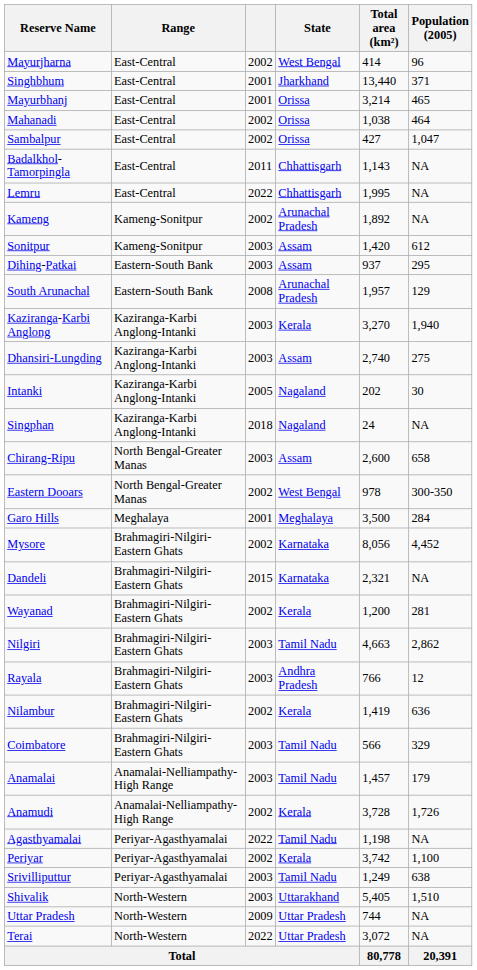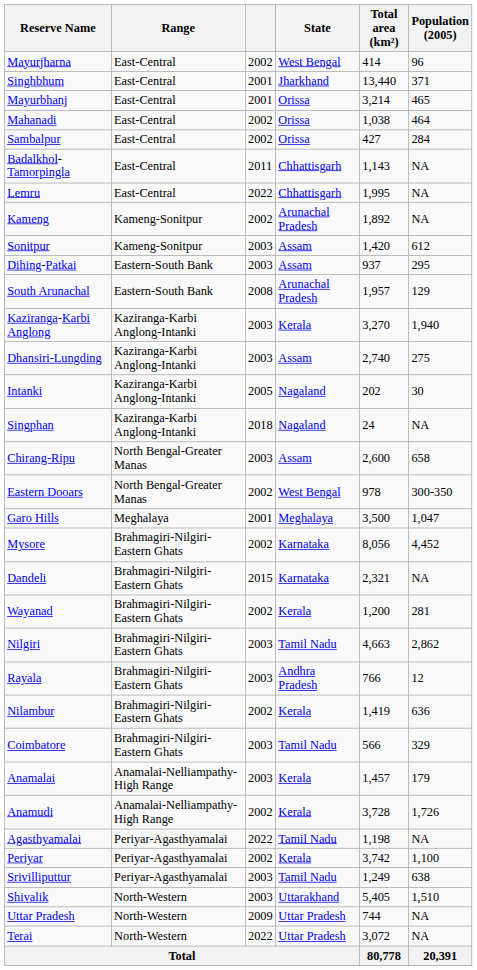 <table class="wikitable sortable static-row-numbers static-row-header-text">
 <tr>
 <th>Reserve Name</th>
 <th>Range</th>
 <th></th>
 <th>State</th>
 <th>Total area <br> (km²)</th>
 <th>Population <br> (2005)</th>
 </tr>
 <tr>
 <td><a href='#'>Mayurjharna</a></td>
 <td>East-Central</td>
 <td>2002</td>
 <td><a href='#'>West Bengal</a></td>
 <td>414</td>
 <td>96</td>
 </tr>
 <tr>
 <td><a href='#'>Singhbhum</a></td>
 <td>East-Central</td>
 <td>2001</td>
 <td><a href='#'>Jharkhand</a></td>
 <td>13,440</td>
 <td>371</td>
 </tr>
 <tr>
 <td><a href='#'>Mayurbhanj</a></td>
 <td>East-Central</td>
 <td>2001</td>
 <td><a href='#'>Orissa</a></td>
 <td>3,214</td>
 <td>465</td>
 </tr>
 <tr>
 <td><a href='#'>Mahanadi</a></td>
 <td>East-Central</td>
 <td>2002</td>
 <td><a href='#'>Orissa</a></td>
 <td>1,038</td>
 <td>464</td>
 </tr>
 <tr>
 <td><a href='#'>Sambalpur</a></td>
 <td>East-Central</td>
 <td>2002</td>
 <td><a href='#'>Orissa</a></td>
 <td>427</td>
-<td>1,047</td>
+<td>284</td>
 </tr>
 <tr>
 <td><a href='#'>Badalkhol</a>-<a href='#'>Tamorpingla</a></td>
 <td>East-Central</td>
 <td>2011</td>
 <td><a href='#'>Chhattisgarh</a></td>
 <td>1,143</td>
 <td>NA</td>
 </tr>
 <tr>
 <td><a href='#'>Lemru</a></td>
 <td>East-Central</td>
 <td>2022</td>
 <td><a href='#'>Chhattisgarh</a></td>
 <td>1,995</td>
 <td>NA</td>
 </tr>
 <tr>
 <td><a href='#'>Kameng</a></td>
 <td>Kameng-Sonitpur</td>
 <td>2002</td>
 <td><a href='#'>Arunachal Pradesh</a></td>
 <td>1,892</td>
 <td>NA</td>
 </tr>
 <tr>
 <td><a href='#'>Sonitpur</a></td>
 <td>Kameng-Sonitpur</td>
 <td>2003</td>
 <td><a href='#'>Assam</a></td>
 <td>1,420</td>
 <td>612</td>
 </tr>
 <tr>
 <td><a href='#'>Dihing</a>-<a href='#'>Patkai</a></td>
 <td>Eastern-South Bank</td>
 <td>2003</td>
 <td><a href='#'>Assam</a></td>
 <td>937</td>
 <td>295</td>
 </tr>
 <tr>
 <td><a href='#'>South Arunachal</a></td>
 <td>Eastern-South Bank</td>
 <td>2008</td>
 <td><a href='#'>Arunachal Pradesh</a></td>
 <td>1,957</td>
 <td>129</td>
 </tr>
 <tr>
 <td><a href='#'>Kaziranga</a>-<a href='#'>Karbi Anglong</a></td>
 <td>Kaziranga-Karbi Anglong-Intanki</td>
 <td>2003</td>
 <td><a href='#'>Kerala</a></td>
 <td>3,270</td>
 <td>1,940</td>
 </tr>
 <tr>
 <td><a href='#'>Dhansiri-Lungding</a></td>
 <td>Kaziranga-Karbi Anglong-Intanki</td>
 <td>2003</td>
 <td><a href='#'>Assam</a></td>
 <td>2,740</td>
 <td>275</td>
 </tr>
 <tr>
 <td><a href='#'>Intanki</a></td>
 <td>Kaziranga-Karbi Anglong-Intanki</td>
 <td>2005</td>
 <td><a href='#'>Nagaland</a></td>
 <td>202</td>
 <td>30</td>
 </tr>
 <tr>
 <td><a href='#'>Singphan</a></td>
 <td>Kaziranga-Karbi Anglong-Intanki</td>
 <td>2018</td>
 <td><a href='#'>Nagaland</a></td>
 <td>24</td>
 <td>NA</td>
 </tr>
 <tr>
 <td><a href='#'>Chirang-Ripu</a></td>
 <td>North Bengal-Greater Manas</td>
 <td>2003</td>
 <td><a href='#'>Assam</a></td>
 <td>2,600</td>
 <td>658</td>
 </tr>
 <tr>
 <td><a href='#'>Eastern Dooars</a></td>
 <td>North Bengal-Greater Manas</td>
 <td>2002</td>
 <td><a href='#'>West Bengal</a></td>
 <td>978</td>
 <td>300-350</td>
 </tr>
 <tr>
 <td><a href='#'>Garo Hills</a></td>
 <td>Meghalaya</td>
 <td>2001</td>
 <td><a href='#'>Meghalaya</a></td>
 <td>3,500</td>
-<td>284</td>
+<td>1,047</td>
 </tr>
 <tr>
 <td><a href='#'>Mysore</a></td>
 <td>Brahmagiri-Nilgiri-Eastern Ghats</td>
 <td>2002</td>
 <td><a href='#'>Karnataka</a></td>
 <td>8,056</td>
 <td>4,452</td>
 </tr>
 <tr>
 <td><a href='#'>Dandeli</a></td>
 <td>Brahmagiri-Nilgiri-Eastern Ghats</td>
 <td>2015</td>
 <td><a href='#'>Karnataka</a></td>
 <td>2,321</td>
 <td>NA</td>
 </tr>
 <tr>
 <td><a href='#'>Wayanad</a></td>
 <td>Brahmagiri-Nilgiri-Eastern Ghats</td>
 <td>2002</td>
 <td><a href='#'>Kerala</a></td>
 <td>1,200</td>
 <td>281</td>
 </tr>
 <tr>
 <td><a href='#'>Nilgiri</a></td>
 <td>Brahmagiri-Nilgiri-Eastern Ghats</td>
 <td>2003</td>
 <td><a href='#'>Tamil Nadu</a></td>
 <td>4,663</td>
 <td>2,862</td>
 </tr>
 <tr>
 <td><a href='#'>Rayala</a></td>
 <td>Brahmagiri-Nilgiri-Eastern Ghats</td>
 <td>2003</td>
 <td><a href='#'>Andhra Pradesh</a></td>
 <td>766</td>
 <td>12</td>
 </tr>
 <tr>
 <td><a href='#'>Nilambur</a></td>
 <td>Brahmagiri-Nilgiri-Eastern Ghats</td>
 <td>2002</td>
 <td><a href='#'>Kerala</a></td>
 <td>1,419</td>
 <td>636</td>
 </tr>
 <tr>
 <td><a href='#'>Coimbatore</a></td>
 <td>Brahmagiri-Nilgiri-Eastern Ghats</td>
 <td>2003</td>
 <td><a href='#'>Tamil Nadu</a></td>
 <td>566</td>
 <td>329</td>
 </tr>
 <tr>
 <td><a href='#'>Anamalai</a></td>
 <td>Anamalai-Nelliampathy-High Range</td>
 <td>2003</td>
-<td><a href='#'>Tamil Nadu</a></td>
+<td><a href='#'>Kerala</a></td>
 <td>1,457</td>
 <td>179</td>
 </tr>
 <tr>
 <td><a href='#'>Anamudi</a></td>
 <td>Anamalai-Nelliampathy-High Range</td>
 <td>2002</td>
 <td><a href='#'>Kerala</a></td>
 <td>3,728</td>
 <td>1,726</td>
 </tr>
 <tr>
 <td><a href='#'>Agasthyamalai</a></td>
 <td>Periyar-Agasthyamalai</td>
 <td>2022</td>
 <td><a href='#'>Tamil Nadu</a></td>
 <td>1,198</td>
 <td>NA</td>
 </tr>
 <tr>
 <td><a href='#'>Periyar</a></td>
 <td>Periyar-Agasthyamalai</td>
 <td>2002</td>
 <td><a href='#'>Kerala</a></td>
 <td>3,742</td>
 <td>1,100</td>
 </tr>
 <tr>
 <td><a href='#'>Srivilliputtur</a></td>
 <td>Periyar-Agasthyamalai</td>
 <td>2003</td>
 <td><a href='#'>Tamil Nadu</a></td>
 <td>1,249</td>
 <td>638</td>
 </tr>
 <tr>
 <td><a href='#'>Shivalik</a></td>
 <td>North-Western</td>
 <td>2003</td>
 <td><a href='#'>Uttarakhand</a></td>
 <td>5,405</td>
 <td>1,510</td>
 </tr>
 <tr>
 <td><a href='#'>Uttar Pradesh</a></td>
 <td>North-Western</td>
 <td>2009</td>
 <td><a href='#'>Uttar Pradesh</a></td>
 <td>744</td>
 <td>NA</td>
 </tr>
 <tr>
 <td><a href='#'>Terai</a></td>
 <td>North-Western</td>
 <td>2022</td>
 <td><a href='#'>Uttar Pradesh</a></td>
 <td>3,072</td>
 <td>NA</td>
 </tr>
 <tr>
 <th colspan=4>Total</th>
 <th>80,778</th>
 <th>20,391</th>
 </tr>
 </table>
